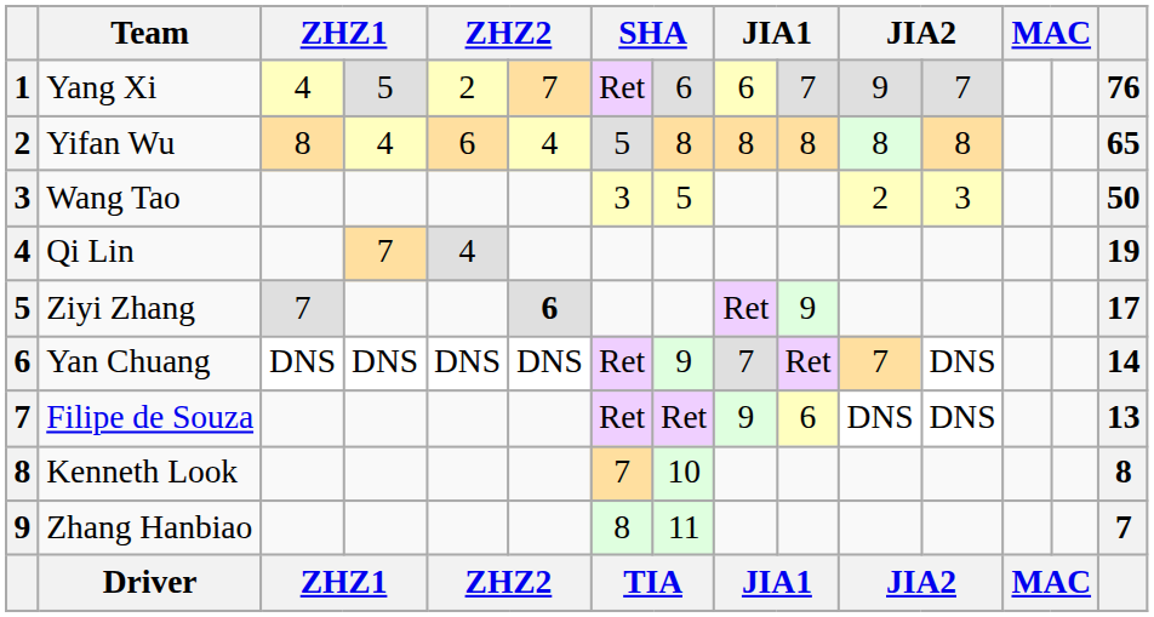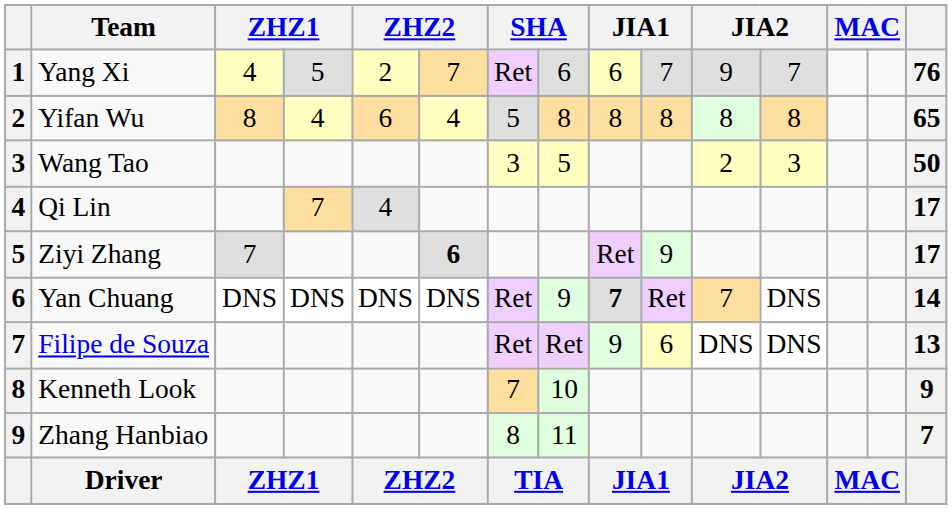 <table align=left| class="wikitable" style="font-size: 85%; text-align: center">
 <tr valign="top">
 <th valign=middle></th>
 <th valign=middle>Team</th>
 <th colspan=2><a href='#'>ZHZ1</a><br></th>
 <th colspan=2><a href='#'>ZHZ2</a><br></th>
 <th colspan=2><a href='#'>SHA</a><br></th>
 <th colspan=2>JIA1<br></th>
 <th colspan=2>JIA2<br></th>
 <th colspan=2><a href='#'>MAC</a><br></th>
 <th valign=middle> </th>
 </tr>
 <tr>
 <th>1</th>
 <td align="left"> Yang Xi</td>
 <td style="background:#ffffbf;">4</td>
 <td style="background:#dfdfdf;">5</td>
 <td style="background:#ffffbf;">2</td>
 <td style="background:#ffdf9f;">7</td>
 <td style="background:#efcfff;">Ret</td>
 <td style="background:#dfdfdf;">6</td>
 <td style="background:#ffffbf;">6</td>
 <td style="background:#dfdfdf;">7</td>
 <td style="background:#dfdfdf;">9</td>
 <td style="background:#dfdfdf;">7</td>
 <td></td>
 <td></td>
 <th>76</th>
 </tr>
 <tr>
 <th>2</th>
 <td align="left"> Yifan Wu</td>
 <td style="background:#ffdf9f;">8</td>
 <td style="background:#ffffbf;">4</td>
 <td style="background:#ffdf9f;">6</td>
 <td style="background:#ffffbf;">4</td>
 <td style="background:#dfdfdf;">5</td>
 <td style="background:#ffdf9f;">8</td>
 <td style="background:#ffdf9f;">8</td>
 <td style="background:#ffdf9f;">8</td>
 <td style="background:#dfffdf;">8</td>
 <td style="background:#ffdf9f;">8</td>
 <td></td>
 <td></td>
 <th>65</th>
 </tr>
 <tr>
 <th>3</th>
 <td align="left"> Wang Tao</td>
 <td></td>
 <td></td>
 <td></td>
 <td></td>
 <td style="background:#ffffbf;">3</td>
 <td style="background:#ffffbf;">5</td>
 <td></td>
 <td></td>
 <td style="background:#ffffbf;">2</td>
 <td style="background:#ffffbf;">3</td>
 <td></td>
 <td></td>
 <th>50</th>
 </tr>
 <tr>
 <th>4</th>
 <td align="left"> Qi Lin</td>
 <td></td>
 <td style="background:#ffdf9f;">7</td>
 <td style="background:#dfdfdf;">4</td>
 <td></td>
 <td></td>
 <td></td>
 <td></td>
 <td></td>
 <td></td>
 <td></td>
 <td></td>
 <td></td>
-<th>19</th>
+<th>17</th>
 </tr>
 <tr>
 <th>5</th>
 <td align="left"> Ziyi Zhang</td>
 <td style="background:#dfdfdf;">7</td>
 <td></td>
 <td></td>
 <td style="background:#dfdfdf;"><strong>6</strong></td>
 <td></td>
 <td></td>
 <td style="background:#efcfff;">Ret</td>
 <td style="background:#dfffdf;">9</td>
 <td></td>
 <td></td>
 <td></td>
 <td></td>
 <th>17</th>
 </tr>
 <tr>
 <th>6</th>
 <td align="left"> Yan Chuang</td>
 <td style="background:#ffffff;">DNS</td>
 <td style="background:#ffffff;">DNS</td>
 <td style="background:#ffffff;">DNS</td>
 <td style="background:#ffffff;">DNS</td>
 <td style="background:#efcfff;">Ret</td>
 <td style="background:#dfffdf;">9</td>
-<td style="background:#dfdfdf;">7</td>
+<td style="background:#dfdfdf;"><strong>7</strong></td>
 <td style="background:#efcfff;">Ret</td>
 <td style="background:#ffdf9f;">7</td>
 <td style="background:#ffffff;">DNS</td>
 <td></td>
 <td></td>
 <th>14</th>
 </tr>
 <tr>
 <th>7</th>
 <td align="left"> <a href='#'>Filipe de Souza</a></td>
 <td></td>
 <td></td>
 <td></td>
 <td></td>
 <td style="background:#efcfff;">Ret</td>
 <td style="background:#efcfff;">Ret</td>
 <td style="background:#dfffdf;">9</td>
 <td style="background:#ffffbf;">6</td>
 <td style="background:#ffffff;">DNS</td>
 <td style="background:#ffffff;">DNS</td>
 <td></td>
 <td></td>
 <th>13</th>
 </tr>
 <tr>
 <th>8</th>
 <td align="left"> Kenneth Look</td>
 <td></td>
 <td></td>
 <td></td>
 <td></td>
 <td style="background:#ffdf9f;">7</td>
 <td style="background:#dfffdf;">10</td>
 <td></td>
 <td></td>
 <td></td>
 <td></td>
 <td></td>
 <td></td>
-<th>8</th>
+<th>9</th>
 </tr>
 <tr>
 <th>9</th>
 <td align="left"> Zhang Hanbiao</td>
 <td></td>
 <td></td>
 <td></td>
 <td></td>
 <td style="background:#dfffdf;">8</td>
 <td style="background:#dfffdf;">11</td>
 <td></td>
 <td></td>
 <td></td>
 <td></td>
 <td></td>
 <td></td>
 <th>7</th>
 </tr>
 <tr>
 <th valign=middle></th>
 <th valign=middle>Driver</th>
 <th colspan=2><a href='#'>ZHZ1</a><br></th>
 <th colspan=2><a href='#'>ZHZ2</a><br></th>
 <th colspan=2><a href='#'>TIA</a><br></th>
 <th colspan=2><a href='#'>JIA1</a><br></th>
 <th colspan=2><a href='#'>JIA2</a><br></th>
 <th colspan=2><a href='#'>MAC</a><br></th>
 <th valign=middle> </th>
 </tr>
 </table>
